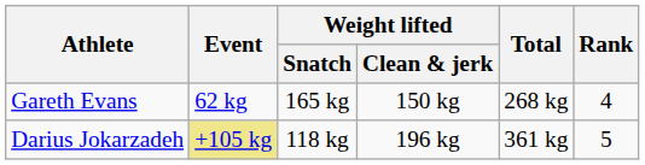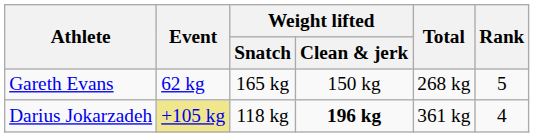 <table class="wikitable" style="font-size:90%">
 <tr>
 <th rowspan="2">Athlete</th>
 <th rowspan="2">Event</th>
 <th colspan="2">Weight lifted</th>
 <th rowspan="2">Total</th>
 <th rowspan="2">Rank</th>
 </tr>
 <tr>
 <th>Snatch</th>
 <th>Clean & jerk</th>
 </tr>
 <tr align=center>
 <td align=left><a href='#'>Gareth Evans</a></td>
 <td align=left><a href='#'>62 kg</a></td>
 <td>165 kg</td>
 <td>150 kg</td>
 <td>268 kg</td>
-<td>4</td>
+<td>5</td>
 </tr>
 <tr align=center>
 <td align=left><a href='#'>Darius Jokarzadeh</a></td>
 <td align=left style="background: khaki;"><a href='#'>+105 kg</a></td>
 <td>118 kg</td>
-<td>196 kg</td>
+<td><strong>196 kg</strong></td>
 <td>361 kg</td>
-<td>5</td>
+<td>4</td>
 </tr>
 </table>
